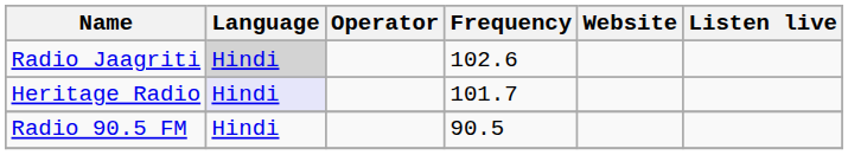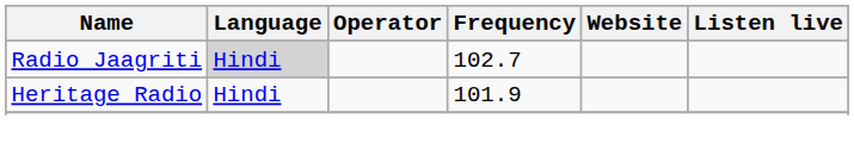 <table class="wikitable" style="font-size:85%;">
 <tr>
 <th>Name</th>
 <th>Language</th>
 <th>Operator</th>
 <th>Frequency</th>
 <th>Website</th>
 <th>Listen live</th>
 </tr>
 <tr>
 <td><a href='#'>Radio Jaagriti</a></td>
 <td style="background: lightgrey;"><a href='#'>Hindi</a></td>
 <td></td>
-<td>102.6</td>
+<td>102.7</td>
 <td></td>
 <td></td>
 </tr>
 <tr>
 <td><a href='#'>Heritage Radio</a></td>
-<td style="background: lavender;"><a href='#'>Hindi</a></td>
+<td><a href='#'>Hindi</a></td>
 <td></td>
-<td>101.7</td>
+<td>101.9</td>
 <td></td>
 <td></td>
 </tr>
 <tr>
 </tr>
 <tr>
-<td><a href='#'>Radio 90.5 FM</a></td>
-<td><a href='#'>Hindi</a></td>
-<td></td>
-<td>90.5</td>
-<td></td>
-<td></td>
-</tr>
-<tr>
 </tr>
 </table>
